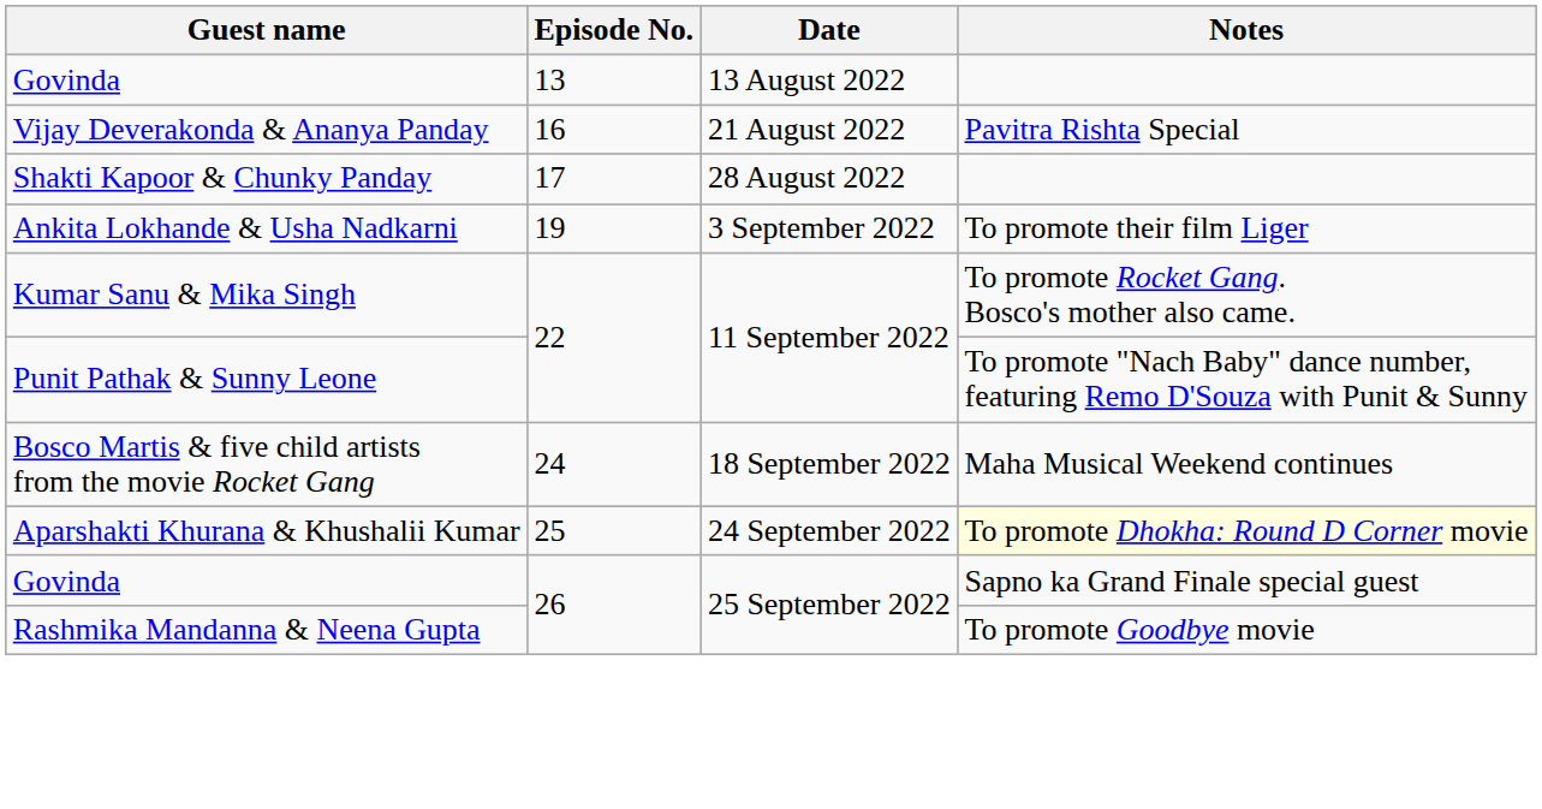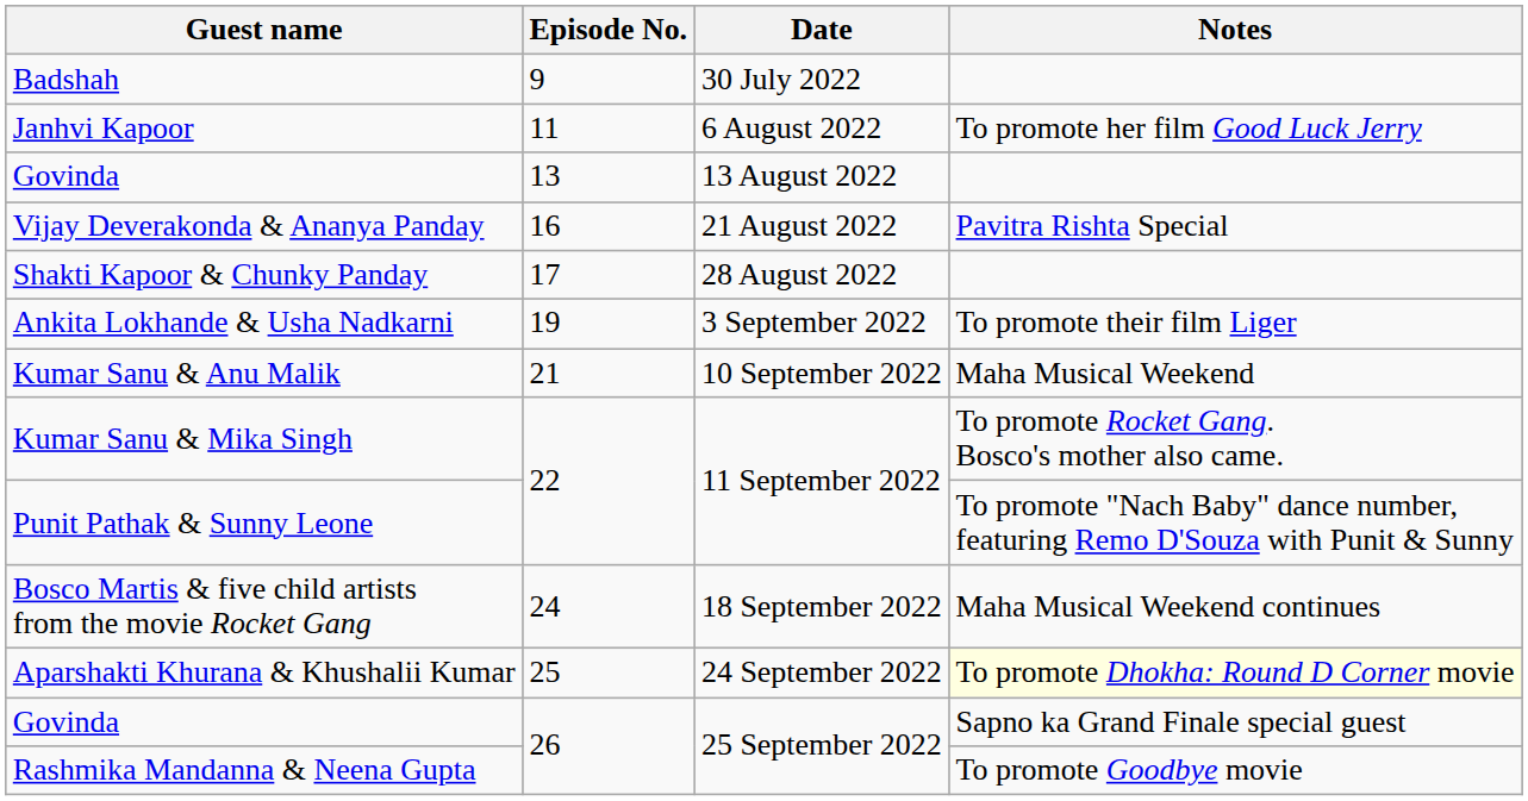 <table class="wikitable sortable">
 <tr>
 <th>Guest name</th>
 <th>Episode No.</th>
 <th>Date</th>
 <th>Notes</th>
+</tr>
+<tr>
+<td><a href='#'>Badshah</a></td>
+<td>9</td>
+<td>30 July 2022</td>
+<td></td>
+</tr>
+<tr>
+<td><a href='#'>Janhvi Kapoor</a></td>
+<td>11</td>
+<td>6 August 2022</td>
+<td>To promote her film <em><a href='#'>Good Luck Jerry</a></em></td>
 </tr>
 <tr>
 <td><a href='#'>Govinda</a></td>
 <td>13</td>
 <td>13 August 2022</td>
 <td></td>
 </tr>
 <tr>
 <td><a href='#'>Vijay Deverakonda</a> & <a href='#'>Ananya Panday</a></td>
 <td>16</td>
 <td>21 August 2022</td>
 <td><a href='#'>Pavitra Rishta</a> Special</td>
 </tr>
 <tr>
 <td><a href='#'>Shakti Kapoor</a> & <a href='#'>Chunky Panday</a></td>
 <td>17</td>
 <td>28 August 2022</td>
 <td></td>
 </tr>
 <tr>
 <td><a href='#'>Ankita Lokhande</a> & <a href='#'>Usha Nadkarni</a></td>
 <td>19</td>
 <td>3 September 2022</td>
 <td>To promote their film <a href='#'>Liger</a></td>
+</tr>
+<tr>
+<td><a href='#'>Kumar Sanu</a> & <a href='#'>Anu Malik</a></td>
+<td>21</td>
+<td>10 September 2022</td>
+<td>Maha Musical Weekend</td>
 </tr>
 <tr>
 <td><a href='#'>Kumar Sanu</a> & <a href='#'>Mika Singh</a></td>
 <td rowspan="2">22</td>
 <td rowspan="2">11 September 2022</td>
 <td>To promote <em><a href='#'>Rocket Gang</a></em>.<br>Bosco's mother also came.</td>
 </tr>
 <tr>
 <td><a href='#'>Punit Pathak</a> & <a href='#'>Sunny Leone</a></td>
 <td>To promote "Nach Baby" dance number,<br>featuring <a href='#'>Remo D'Souza</a> with Punit & Sunny</td>
 </tr>
 <tr>
 <td><a href='#'>Bosco Martis</a> & five child artists<br>from the movie <em>Rocket Gang</em></td>
 <td>24</td>
 <td>18 September 2022</td>
 <td>Maha Musical Weekend continues</td>
 </tr>
 <tr>
 <td><a href='#'>Aparshakti Khurana</a> & Khushalii Kumar</td>
 <td>25</td>
 <td>24 September 2022</td>
 <td style="background: lightyellow;">To promote <em><a href='#'>Dhokha: Round D Corner</a></em> movie</td>
 </tr>
 <tr>
 <td><a href='#'>Govinda</a></td>
 <td rowspan="2">26</td>
 <td rowspan="2">25 September 2022</td>
 <td>Sapno ka Grand Finale special guest</td>
 </tr>
 <tr>
 <td><a href='#'>Rashmika Mandanna</a> & <a href='#'>Neena Gupta</a></td>
 <td>To promote <em><a href='#'>Goodbye</a></em> movie</td>
 </tr>
 </table>
